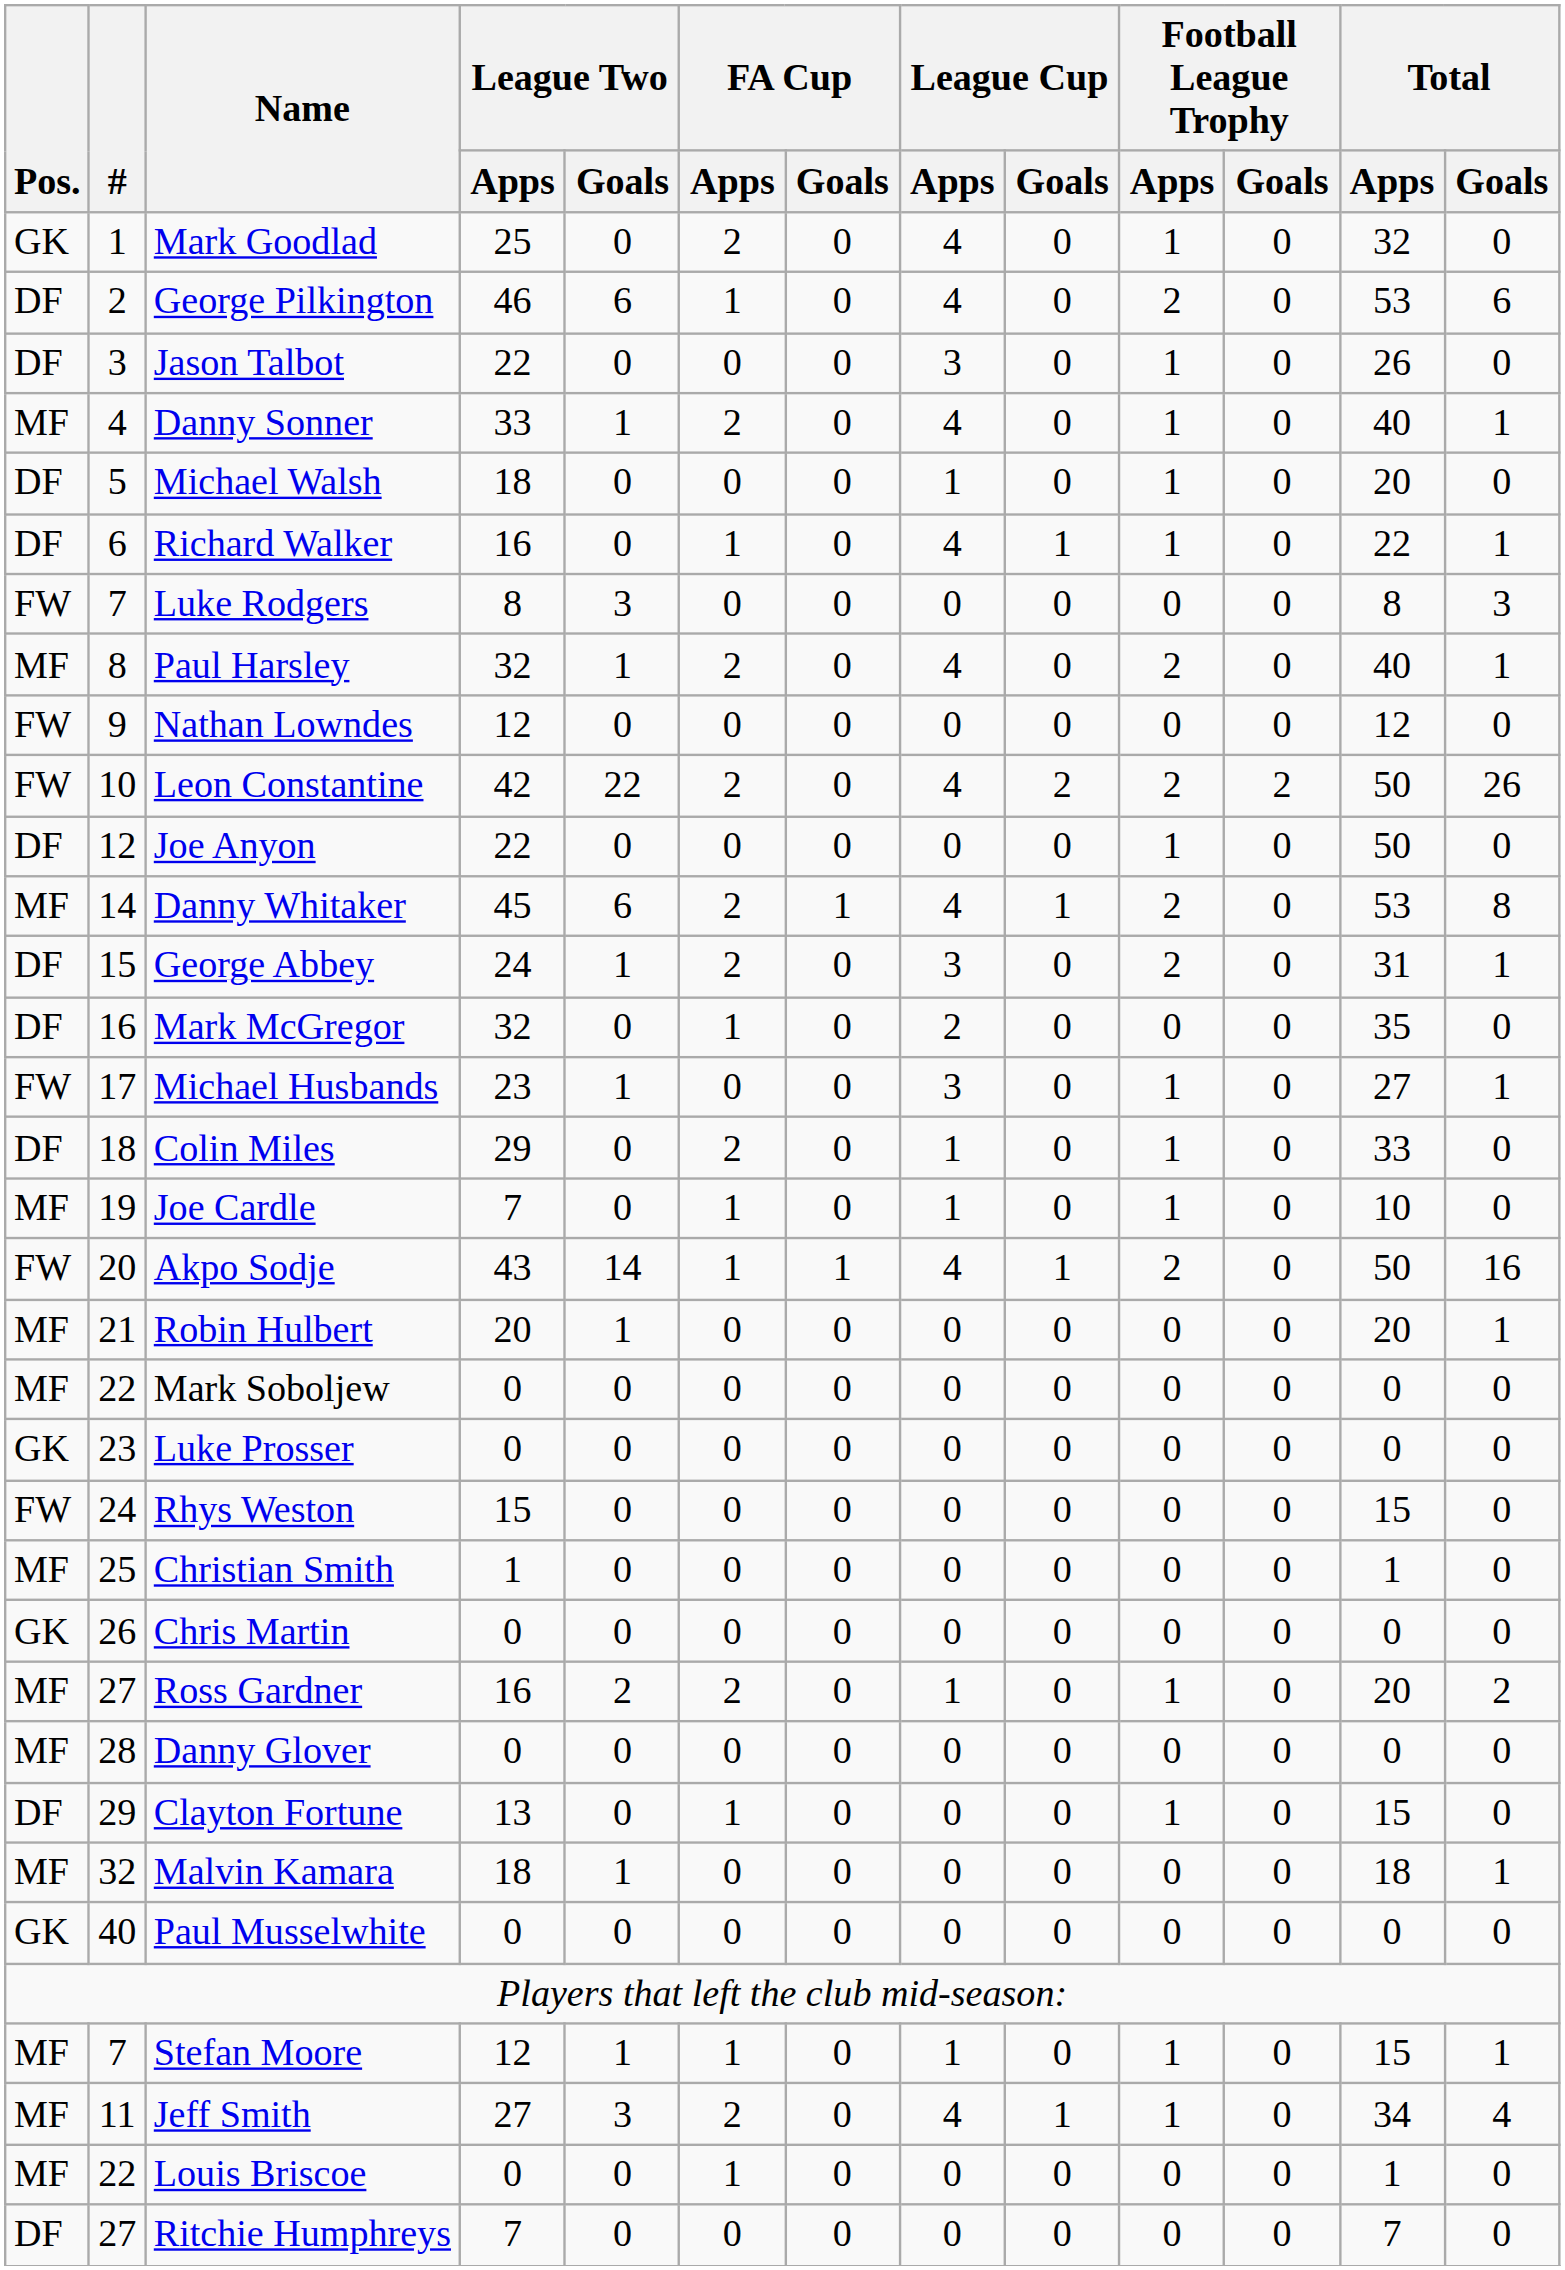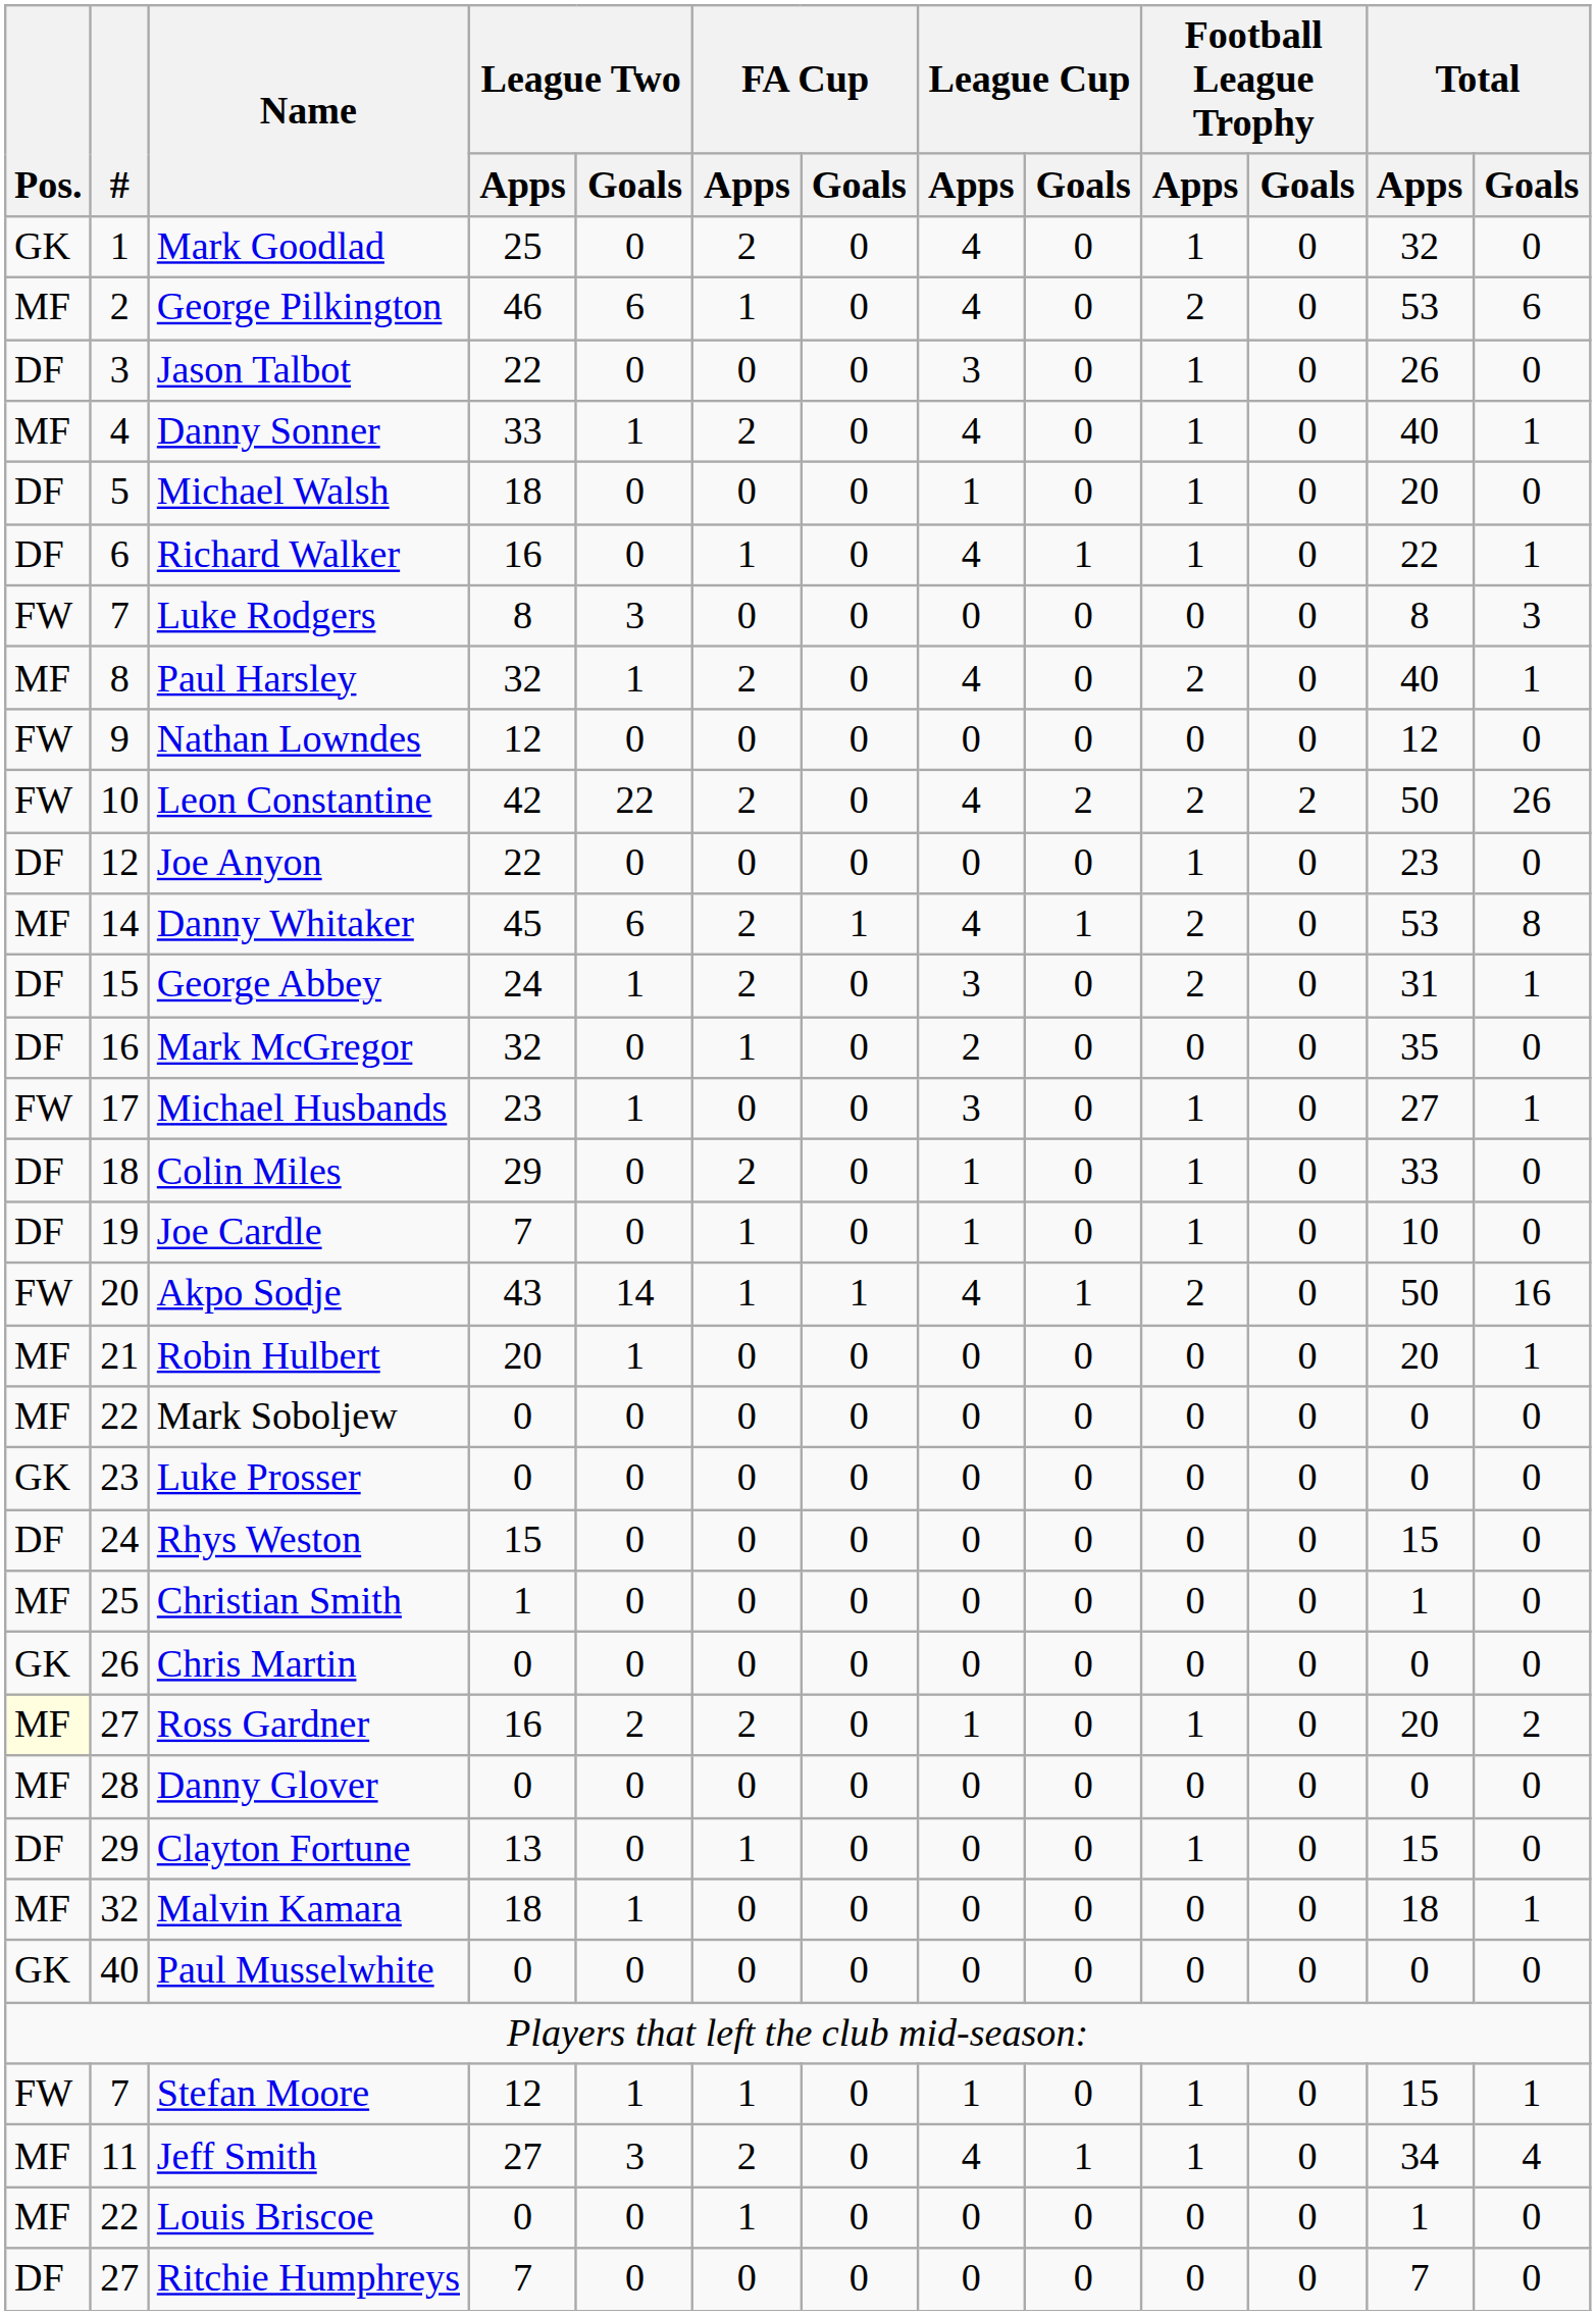 <table class="wikitable" style="text-align:center">
 <tr>
 <th rowspan="2" valign="bottom">Pos.</th>
 <th rowspan="2" valign="bottom">#</th>
 <th rowspan="2">Name</th>
 <th colspan="2" width="85">League Two</th>
 <th colspan="2" width="85">FA Cup</th>
 <th colspan="2" width="85">League Cup</th>
 <th colspan="2" width="85">Football League Trophy</th>
 <th colspan="2" width="85">Total</th>
 </tr>
 <tr>
 <th>Apps</th>
 <th>Goals</th>
 <th>Apps</th>
 <th>Goals</th>
 <th>Apps</th>
 <th>Goals</th>
 <th>Apps</th>
 <th>Goals</th>
 <th>Apps</th>
 <th>Goals</th>
 </tr>
 <tr>
 <td align="left">GK</td>
 <td>1</td>
 <td align="left"> <a href='#'>Mark Goodlad</a></td>
 <td>25</td>
 <td>0</td>
 <td>2</td>
 <td>0</td>
 <td>4</td>
 <td>0</td>
 <td>1</td>
 <td>0</td>
 <td>32</td>
 <td>0</td>
 </tr>
 <tr>
-<td align="left">DF</td>
+<td align="left">MF</td>
 <td>2</td>
 <td align="left"> <a href='#'>George Pilkington</a></td>
 <td>46</td>
 <td>6</td>
 <td>1</td>
 <td>0</td>
 <td>4</td>
 <td>0</td>
 <td>2</td>
 <td>0</td>
 <td>53</td>
 <td>6</td>
 </tr>
 <tr>
 <td align="left">DF</td>
 <td>3</td>
 <td align="left"> <a href='#'>Jason Talbot</a></td>
 <td>22</td>
 <td>0</td>
 <td>0</td>
 <td>0</td>
 <td>3</td>
 <td>0</td>
 <td>1</td>
 <td>0</td>
 <td>26</td>
 <td>0</td>
 </tr>
 <tr>
 <td align="left">MF</td>
 <td>4</td>
 <td align="left"> <a href='#'>Danny Sonner</a></td>
 <td>33</td>
 <td>1</td>
 <td>2</td>
 <td>0</td>
 <td>4</td>
 <td>0</td>
 <td>1</td>
 <td>0</td>
 <td>40</td>
 <td>1</td>
 </tr>
 <tr>
 <td align="left">DF</td>
 <td>5</td>
 <td align="left"> <a href='#'>Michael Walsh</a></td>
 <td>18</td>
 <td>0</td>
 <td>0</td>
 <td>0</td>
 <td>1</td>
 <td>0</td>
 <td>1</td>
 <td>0</td>
 <td>20</td>
 <td>0</td>
 </tr>
 <tr>
 <td align="left">DF</td>
 <td>6</td>
 <td align="left"> <a href='#'>Richard Walker</a></td>
 <td>16</td>
 <td>0</td>
 <td>1</td>
 <td>0</td>
 <td>4</td>
 <td>1</td>
 <td>1</td>
 <td>0</td>
 <td>22</td>
 <td>1</td>
 </tr>
 <tr>
 <td align="left">FW</td>
 <td>7</td>
 <td align="left"> <a href='#'>Luke Rodgers</a></td>
 <td>8</td>
 <td>3</td>
 <td>0</td>
 <td>0</td>
 <td>0</td>
 <td>0</td>
 <td>0</td>
 <td>0</td>
 <td>8</td>
 <td>3</td>
 </tr>
 <tr>
 <td align="left">MF</td>
 <td>8</td>
 <td align="left"> <a href='#'>Paul Harsley</a></td>
 <td>32</td>
 <td>1</td>
 <td>2</td>
 <td>0</td>
 <td>4</td>
 <td>0</td>
 <td>2</td>
 <td>0</td>
 <td>40</td>
 <td>1</td>
 </tr>
 <tr>
 <td align="left">FW</td>
 <td>9</td>
 <td align="left"> <a href='#'>Nathan Lowndes</a></td>
 <td>12</td>
 <td>0</td>
 <td>0</td>
 <td>0</td>
 <td>0</td>
 <td>0</td>
 <td>0</td>
 <td>0</td>
 <td>12</td>
 <td>0</td>
 </tr>
 <tr>
 <td align="left">FW</td>
 <td>10</td>
 <td align="left"> <a href='#'>Leon Constantine</a></td>
 <td>42</td>
 <td>22</td>
 <td>2</td>
 <td>0</td>
 <td>4</td>
 <td>2</td>
 <td>2</td>
 <td>2</td>
 <td>50</td>
 <td>26</td>
 </tr>
 <tr>
 <td align="left">DF</td>
 <td>12</td>
 <td align="left"> <a href='#'>Joe Anyon</a></td>
 <td>22</td>
 <td>0</td>
 <td>0</td>
 <td>0</td>
 <td>0</td>
 <td>0</td>
 <td>1</td>
 <td>0</td>
-<td>50</td>
+<td>23</td>
 <td>0</td>
 </tr>
 <tr>
 <td align="left">MF</td>
 <td>14</td>
 <td align="left"> <a href='#'>Danny Whitaker</a></td>
 <td>45</td>
 <td>6</td>
 <td>2</td>
 <td>1</td>
 <td>4</td>
 <td>1</td>
 <td>2</td>
 <td>0</td>
 <td>53</td>
 <td>8</td>
 </tr>
 <tr>
 <td align="left">DF</td>
 <td>15</td>
 <td align="left"> <a href='#'>George Abbey</a></td>
 <td>24</td>
 <td>1</td>
 <td>2</td>
 <td>0</td>
 <td>3</td>
 <td>0</td>
 <td>2</td>
 <td>0</td>
 <td>31</td>
 <td>1</td>
 </tr>
 <tr>
 <td align="left">DF</td>
 <td>16</td>
 <td align="left"> <a href='#'>Mark McGregor</a></td>
 <td>32</td>
 <td>0</td>
 <td>1</td>
 <td>0</td>
 <td>2</td>
 <td>0</td>
 <td>0</td>
 <td>0</td>
 <td>35</td>
 <td>0</td>
 </tr>
 <tr>
 <td align="left">FW</td>
 <td>17</td>
 <td align="left"> <a href='#'>Michael Husbands</a></td>
 <td>23</td>
 <td>1</td>
 <td>0</td>
 <td>0</td>
 <td>3</td>
 <td>0</td>
 <td>1</td>
 <td>0</td>
 <td>27</td>
 <td>1</td>
 </tr>
 <tr>
 <td align="left">DF</td>
 <td>18</td>
 <td align="left"> <a href='#'>Colin Miles</a></td>
 <td>29</td>
 <td>0</td>
 <td>2</td>
 <td>0</td>
 <td>1</td>
 <td>0</td>
 <td>1</td>
 <td>0</td>
 <td>33</td>
 <td>0</td>
 </tr>
 <tr>
-<td align="left">MF</td>
+<td align="left">DF</td>
 <td>19</td>
 <td align="left"> <a href='#'>Joe Cardle</a></td>
 <td>7</td>
 <td>0</td>
 <td>1</td>
 <td>0</td>
 <td>1</td>
 <td>0</td>
 <td>1</td>
 <td>0</td>
 <td>10</td>
 <td>0</td>
 </tr>
 <tr>
 <td align="left">FW</td>
 <td>20</td>
 <td align="left"> <a href='#'>Akpo Sodje</a></td>
 <td>43</td>
 <td>14</td>
 <td>1</td>
 <td>1</td>
 <td>4</td>
 <td>1</td>
 <td>2</td>
 <td>0</td>
 <td>50</td>
 <td>16</td>
 </tr>
 <tr>
 <td align="left">MF</td>
 <td>21</td>
 <td align="left"> <a href='#'>Robin Hulbert</a></td>
 <td>20</td>
 <td>1</td>
 <td>0</td>
 <td>0</td>
 <td>0</td>
 <td>0</td>
 <td>0</td>
 <td>0</td>
 <td>20</td>
 <td>1</td>
 </tr>
 <tr>
 <td align="left">MF</td>
 <td>22</td>
 <td align="left"> Mark Soboljew</td>
 <td>0</td>
 <td>0</td>
 <td>0</td>
 <td>0</td>
 <td>0</td>
 <td>0</td>
 <td>0</td>
 <td>0</td>
 <td>0</td>
 <td>0</td>
 </tr>
 <tr>
 <td align="left">GK</td>
 <td>23</td>
 <td align="left"> <a href='#'>Luke Prosser</a></td>
 <td>0</td>
 <td>0</td>
 <td>0</td>
 <td>0</td>
 <td>0</td>
 <td>0</td>
 <td>0</td>
 <td>0</td>
 <td>0</td>
 <td>0</td>
 </tr>
 <tr>
-<td align="left">FW</td>
+<td align="left">DF</td>
 <td>24</td>
 <td align="left"> <a href='#'>Rhys Weston</a></td>
 <td>15</td>
 <td>0</td>
 <td>0</td>
 <td>0</td>
 <td>0</td>
 <td>0</td>
 <td>0</td>
 <td>0</td>
 <td>15</td>
 <td>0</td>
 </tr>
 <tr>
 <td align="left">MF</td>
 <td>25</td>
 <td align="left"> <a href='#'>Christian Smith</a></td>
 <td>1</td>
 <td>0</td>
 <td>0</td>
 <td>0</td>
 <td>0</td>
 <td>0</td>
 <td>0</td>
 <td>0</td>
 <td>1</td>
 <td>0</td>
 </tr>
 <tr>
 <td align="left">GK</td>
 <td>26</td>
 <td align="left"> <a href='#'>Chris Martin</a></td>
 <td>0</td>
 <td>0</td>
 <td>0</td>
 <td>0</td>
 <td>0</td>
 <td>0</td>
 <td>0</td>
 <td>0</td>
 <td>0</td>
 <td>0</td>
 </tr>
 <tr>
-<td align="left">MF</td>
+<td align="left" style="background: lightyellow;">MF</td>
 <td>27</td>
 <td align="left"> <a href='#'>Ross Gardner</a></td>
 <td>16</td>
 <td>2</td>
 <td>2</td>
 <td>0</td>
 <td>1</td>
 <td>0</td>
 <td>1</td>
 <td>0</td>
 <td>20</td>
 <td>2</td>
 </tr>
 <tr>
 <td align="left">MF</td>
 <td>28</td>
 <td align="left"> <a href='#'>Danny Glover</a></td>
 <td>0</td>
 <td>0</td>
 <td>0</td>
 <td>0</td>
 <td>0</td>
 <td>0</td>
 <td>0</td>
 <td>0</td>
 <td>0</td>
 <td>0</td>
 </tr>
 <tr>
 <td align="left">DF</td>
 <td>29</td>
 <td align="left"> <a href='#'>Clayton Fortune</a></td>
 <td>13</td>
 <td>0</td>
 <td>1</td>
 <td>0</td>
 <td>0</td>
 <td>0</td>
 <td>1</td>
 <td>0</td>
 <td>15</td>
 <td>0</td>
 </tr>
 <tr>
 <td align="left">MF</td>
 <td>32</td>
 <td align="left"> <a href='#'>Malvin Kamara</a></td>
 <td>18</td>
 <td>1</td>
 <td>0</td>
 <td>0</td>
 <td>0</td>
 <td>0</td>
 <td>0</td>
 <td>0</td>
 <td>18</td>
 <td>1</td>
 </tr>
 <tr>
 <td align="left">GK</td>
 <td>40</td>
 <td align="left"> <a href='#'>Paul Musselwhite</a></td>
 <td>0</td>
 <td>0</td>
 <td>0</td>
 <td>0</td>
 <td>0</td>
 <td>0</td>
 <td>0</td>
 <td>0</td>
 <td>0</td>
 <td>0</td>
 </tr>
 <tr>
 <td colspan="14"><em>Players that left the club mid-season:</em></td>
 </tr>
 <tr>
-<td align="left">MF</td>
+<td align="left">FW</td>
 <td>7</td>
 <td align="left"> <a href='#'>Stefan Moore</a></td>
 <td>12</td>
 <td>1</td>
 <td>1</td>
 <td>0</td>
 <td>1</td>
 <td>0</td>
 <td>1</td>
 <td>0</td>
 <td>15</td>
 <td>1</td>
 </tr>
 <tr>
 <td align="left">MF</td>
 <td>11</td>
 <td align="left"> <a href='#'>Jeff Smith</a></td>
 <td>27</td>
 <td>3</td>
 <td>2</td>
 <td>0</td>
 <td>4</td>
 <td>1</td>
 <td>1</td>
 <td>0</td>
 <td>34</td>
 <td>4</td>
 </tr>
 <tr>
 <td align="left">MF</td>
 <td>22</td>
 <td align="left"> <a href='#'>Louis Briscoe</a></td>
 <td>0</td>
 <td>0</td>
 <td>1</td>
 <td>0</td>
 <td>0</td>
 <td>0</td>
 <td>0</td>
 <td>0</td>
 <td>1</td>
 <td>0</td>
 </tr>
 <tr>
 <td align="left">DF</td>
 <td>27</td>
 <td align="left"> <a href='#'>Ritchie Humphreys</a></td>
 <td>7</td>
 <td>0</td>
 <td>0</td>
 <td>0</td>
 <td>0</td>
 <td>0</td>
 <td>0</td>
 <td>0</td>
 <td>7</td>
 <td>0</td>
 </tr>
 <tr>
 </tr>
 </table>
